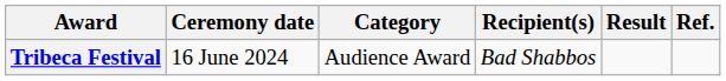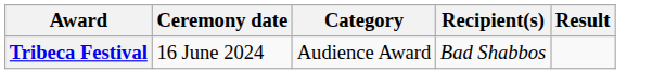 <table class="wikitable sortable plainrowheaders">
 <tr>
 <th scope="col">Award</th>
 <th scope="col">Ceremony date</th>
 <th scope="col">Category</th>
 <th scope="col">Recipient(s)</th>
 <th scope="col">Result</th>
-<th scope="col">Ref.</th>
 </tr>
 <tr>
 <th scope="row"><a href='#'>Tribeca Festival</a></th>
 <td>16 June 2024</td>
 <td>Audience Award</td>
 <td><em>Bad Shabbos</em></td>
 <td></td>
-<td align="center"></td>
 </tr>
 </table>
